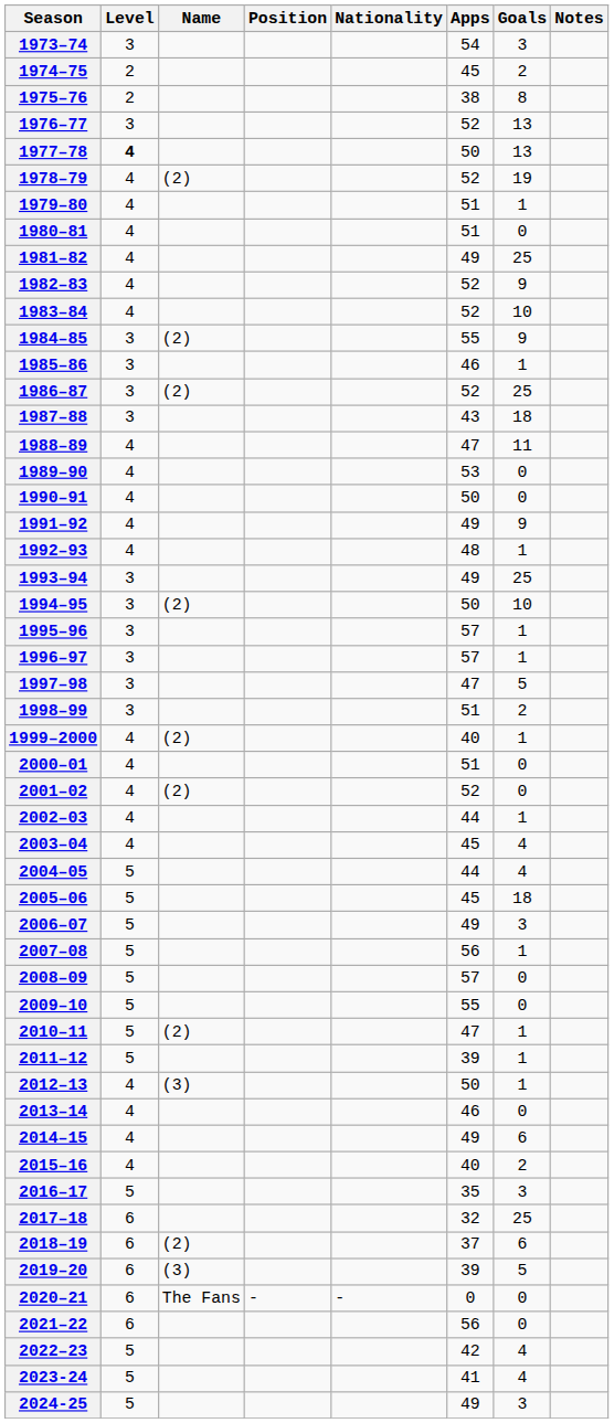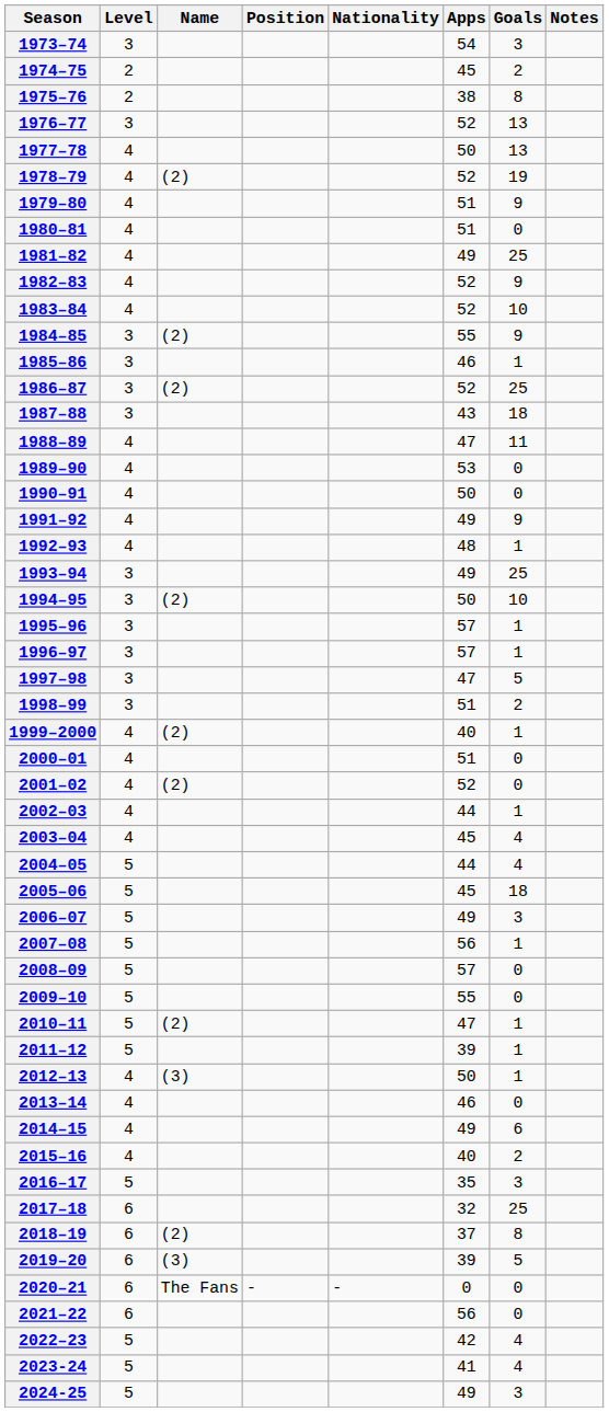 <table class="wikitable sortable plainrowheaders" style=text-align:center>
 <tr>
 <th>Season</th>
 <th>Level</th>
 <th>Name</th>
 <th>Position</th>
 <th>Nationality</th>
 <th>Apps</th>
 <th>Goals</th>
 <th class=unsortable>Notes</th>
 </tr>
 <tr>
 <th scope=row style=text-align:center><a href='#'>1973–74</a></th>
 <td>3</td>
 <td align=left></td>
 <td align=left></td>
 <td align=left></td>
 <td>54</td>
 <td>3</td>
 <td></td>
 </tr>
 <tr>
 <th scope=row style=text-align:center><a href='#'>1974–75</a></th>
 <td>2 </td>
 <td align=left></td>
 <td align=left></td>
 <td align=left></td>
 <td>45</td>
 <td>2</td>
 <td></td>
 </tr>
 <tr>
 <th scope=row style=text-align:center><a href='#'>1975–76</a></th>
 <td>2</td>
 <td align=left></td>
 <td align=left></td>
 <td align=left></td>
 <td>38</td>
 <td>8</td>
 <td></td>
 </tr>
 <tr>
 <th scope=row style=text-align:center><a href='#'>1976–77</a></th>
 <td>3 </td>
 <td align=left></td>
 <td align=left></td>
 <td align=left></td>
 <td>52</td>
 <td>13</td>
 <td></td>
 </tr>
 <tr>
 <th scope=row style=text-align:center><a href='#'>1977–78</a></th>
-<td><strong>4 </strong></td>
+<td>4 </td>
 <td align=left></td>
 <td align=left></td>
 <td align=left></td>
 <td>50</td>
 <td>13</td>
 <td></td>
 </tr>
 <tr>
 <th scope=row style=text-align:center><a href='#'>1978–79</a></th>
 <td>4</td>
 <td align=left> (2)</td>
 <td align=left></td>
 <td align=left></td>
 <td>52</td>
 <td>19</td>
 <td></td>
 </tr>
 <tr>
 <th scope=row style=text-align:center><a href='#'>1979–80</a></th>
 <td>4</td>
 <td align=left></td>
 <td align=left></td>
 <td align=left></td>
 <td>51</td>
-<td>1</td>
+<td>9</td>
 <td></td>
 </tr>
 <tr>
 <th scope=row style=text-align:center><a href='#'>1980–81</a></th>
 <td>4</td>
 <td align=left></td>
 <td align=left></td>
 <td align=left></td>
 <td>51</td>
 <td>0</td>
 <td></td>
 </tr>
 <tr>
 <th scope=row style=text-align:center><a href='#'>1981–82</a></th>
 <td>4</td>
 <td align=left></td>
 <td align=left></td>
 <td align=left></td>
 <td>49</td>
 <td>25</td>
 <td></td>
 </tr>
 <tr>
 <th scope=row style=text-align:center><a href='#'>1982–83</a></th>
 <td>4</td>
 <td align=left></td>
 <td align=left></td>
 <td align=left></td>
 <td>52</td>
 <td>9</td>
 <td></td>
 </tr>
 <tr>
 <th scope=row style=text-align:center><a href='#'>1983–84</a></th>
 <td>4</td>
 <td align=left></td>
 <td align=left></td>
 <td align=left></td>
 <td>52</td>
 <td>10</td>
 <td></td>
 </tr>
 <tr>
 <th scope=row style=text-align:center><a href='#'>1984–85</a></th>
 <td>3 </td>
 <td align=left> (2)</td>
 <td align=left></td>
 <td align=left></td>
 <td>55</td>
 <td>9</td>
 <td></td>
 </tr>
 <tr>
 <th scope=row style=text-align:center><a href='#'>1985–86</a></th>
 <td>3</td>
 <td align=left></td>
 <td align=left></td>
 <td align=left></td>
 <td>46</td>
 <td>1</td>
 <td></td>
 </tr>
 <tr>
 <th scope=row style=text-align:center><a href='#'>1986–87</a></th>
 <td>3</td>
 <td align=left> (2)</td>
 <td align=left></td>
 <td align=left></td>
 <td>52</td>
 <td>25</td>
 <td></td>
 </tr>
 <tr>
 <th scope=row style=text-align:center><a href='#'>1987–88</a></th>
 <td>3</td>
 <td align=left></td>
 <td align=left></td>
 <td align=left></td>
 <td>43</td>
 <td>18</td>
 <td></td>
 </tr>
 <tr>
 <th scope=row style=text-align:center><a href='#'>1988–89</a></th>
 <td>4 </td>
 <td align=left></td>
 <td align=left></td>
 <td align=left></td>
 <td>47</td>
 <td>11</td>
 <td></td>
 </tr>
 <tr>
 <th scope=row style=text-align:center><a href='#'>1989–90</a></th>
 <td>4</td>
 <td align=left></td>
 <td align=left></td>
 <td align=left></td>
 <td>53</td>
 <td>0</td>
 <td></td>
 </tr>
 <tr>
 <th scope=row style=text-align:center><a href='#'>1990–91</a></th>
 <td>4</td>
 <td align=left></td>
 <td align=left></td>
 <td align=left></td>
 <td>50</td>
 <td>0</td>
 <td></td>
 </tr>
 <tr>
 <th scope=row style=text-align:center><a href='#'>1991–92</a></th>
 <td>4</td>
 <td align=left></td>
 <td align=left></td>
 <td align=left></td>
 <td>49</td>
 <td>9</td>
 <td></td>
 </tr>
 <tr>
 <th scope=row style=text-align:center><a href='#'>1992–93</a></th>
 <td>4</td>
 <td align=left></td>
 <td align=left></td>
 <td align=left></td>
 <td>48</td>
 <td>1</td>
 <td></td>
 </tr>
 <tr>
 <th scope=row style=text-align:center><a href='#'>1993–94</a></th>
 <td>3 </td>
 <td align=left></td>
 <td align=left></td>
 <td align=left></td>
 <td>49</td>
 <td>25</td>
 <td></td>
 </tr>
 <tr>
 <th scope=row style=text-align:center><a href='#'>1994–95</a></th>
 <td>3</td>
 <td align=left> (2)</td>
 <td align=left></td>
 <td align=left></td>
 <td>50</td>
 <td>10</td>
 <td></td>
 </tr>
 <tr>
 <th scope=row style=text-align:center><a href='#'>1995–96</a></th>
 <td>3</td>
 <td align=left></td>
 <td align=left></td>
 <td align=left></td>
 <td>57</td>
 <td>1</td>
 <td></td>
 </tr>
 <tr>
 <th scope=row style=text-align:center><a href='#'>1996–97</a></th>
 <td>3</td>
 <td align=left></td>
 <td align=left></td>
 <td align=left></td>
 <td>57</td>
 <td>1</td>
 <td></td>
 </tr>
 <tr>
 <th scope=row style=text-align:center><a href='#'>1997–98</a></th>
 <td>3</td>
 <td align=left></td>
 <td align=left></td>
 <td align=left></td>
 <td>47</td>
 <td>5</td>
 <td></td>
 </tr>
 <tr>
 <th scope=row style=text-align:center><a href='#'>1998–99</a></th>
 <td>3</td>
 <td align=left></td>
 <td align=left></td>
 <td align=left></td>
 <td>51</td>
 <td>2</td>
 <td></td>
 </tr>
 <tr>
 <th scope=row style=text-align:center><a href='#'>1999–2000</a></th>
 <td>4 </td>
 <td align=left> (2)</td>
 <td align=left></td>
 <td align=left></td>
 <td>40</td>
 <td>1</td>
 <td></td>
 </tr>
 <tr>
 <th scope=row style=text-align:center><a href='#'>2000–01</a></th>
 <td>4</td>
 <td align=left></td>
 <td align=left></td>
 <td align=left></td>
 <td>51</td>
 <td>0</td>
 <td></td>
 </tr>
 <tr>
 <th scope=row style=text-align:center><a href='#'>2001–02</a></th>
 <td>4</td>
 <td align=left> (2)</td>
 <td align=left></td>
 <td align=left></td>
 <td>52</td>
 <td>0</td>
 <td></td>
 </tr>
 <tr>
 <th scope=row style=text-align:center><a href='#'>2002–03</a></th>
 <td>4</td>
 <td align=left></td>
 <td align=left></td>
 <td align=left></td>
 <td>44</td>
 <td>1</td>
 <td></td>
 </tr>
 <tr>
 <th scope=row style=text-align:center><a href='#'>2003–04</a></th>
 <td>4</td>
 <td align=left></td>
 <td align=left></td>
 <td align=left></td>
 <td>45</td>
 <td>4</td>
 <td></td>
 </tr>
 <tr>
 <th scope=row style=text-align:center><a href='#'>2004–05</a></th>
 <td>5 </td>
 <td align=left></td>
 <td align=left></td>
 <td align=left></td>
 <td>44</td>
 <td>4</td>
 <td></td>
 </tr>
 <tr>
 <th scope=row style=text-align:center><a href='#'>2005–06</a></th>
 <td>5</td>
 <td align=left></td>
 <td align=left></td>
 <td align=left></td>
 <td>45</td>
 <td>18</td>
 <td></td>
 </tr>
 <tr>
 <th scope=row style=text-align:center><a href='#'>2006–07</a></th>
 <td>5</td>
 <td align=left></td>
 <td align=left></td>
 <td align=left></td>
 <td>49</td>
 <td>3</td>
 <td></td>
 </tr>
 <tr>
 <th scope=row style=text-align:center><a href='#'>2007–08</a></th>
 <td>5</td>
 <td align=left></td>
 <td align=left></td>
 <td align=left></td>
 <td>56</td>
 <td>1</td>
 <td></td>
 </tr>
 <tr>
 <th scope=row style=text-align:center><a href='#'>2008–09</a></th>
 <td>5</td>
 <td align=left></td>
 <td align=left></td>
 <td align=left></td>
 <td>57</td>
 <td>0</td>
 <td></td>
 </tr>
 <tr>
 <th scope=row style=text-align:center><a href='#'>2009–10</a></th>
 <td>5</td>
 <td align=left></td>
 <td align=left></td>
 <td align=left></td>
 <td>55</td>
 <td>0</td>
 <td></td>
 </tr>
 <tr>
 <th scope=row style=text-align:center><a href='#'>2010–11</a></th>
 <td>5</td>
 <td align=left> (2)</td>
 <td align=left></td>
 <td align=left></td>
 <td>47</td>
 <td>1</td>
 <td></td>
 </tr>
 <tr>
 <th scope=row style=text-align:center><a href='#'>2011–12</a></th>
 <td>5</td>
 <td align=left></td>
 <td align=left></td>
 <td align=left></td>
 <td>39</td>
 <td>1</td>
 <td></td>
 </tr>
 <tr>
 <th scope=row style=text-align:center><a href='#'>2012–13</a></th>
 <td>4 </td>
 <td align=left> (3)</td>
 <td align=left></td>
 <td align=left></td>
 <td>50</td>
 <td>1</td>
 <td></td>
 </tr>
 <tr>
 <th scope=row style=text-align:center><a href='#'>2013–14</a></th>
 <td>4</td>
 <td align=left></td>
 <td align=left></td>
 <td align=left></td>
 <td>46</td>
 <td>0</td>
 <td></td>
 </tr>
 <tr>
 <th scope=row style=text-align:center><a href='#'>2014–15</a></th>
 <td>4</td>
 <td align=left></td>
 <td align=left></td>
 <td align=left></td>
 <td>49</td>
 <td>6</td>
 <td></td>
 </tr>
 <tr>
 <th scope=row style=text-align:center><a href='#'>2015–16</a></th>
 <td>4</td>
 <td align=left></td>
 <td align=left></td>
 <td align=left></td>
 <td>40</td>
 <td>2</td>
 <td></td>
 </tr>
 <tr>
 <th scope=row style=text-align:center><a href='#'>2016–17</a></th>
 <td>5 </td>
 <td align=left></td>
 <td align=left></td>
 <td align=left></td>
 <td>35</td>
 <td>3</td>
 <td></td>
 </tr>
 <tr>
 <th scope=row style=text-align:center><a href='#'>2017–18</a></th>
 <td>6 </td>
 <td align=left></td>
 <td align=left></td>
 <td align=left></td>
 <td>32</td>
 <td>25</td>
 <td></td>
 </tr>
 <tr>
 <th scope=row style=text-align:center><a href='#'>2018–19</a></th>
 <td>6</td>
 <td align=left> (2)</td>
 <td align=left></td>
 <td align=left></td>
 <td>37</td>
-<td>6</td>
+<td>8</td>
 <td></td>
 </tr>
 <tr>
 <th scope=row style=text-align:center><a href='#'>2019–20</a></th>
 <td>6</td>
 <td align=left> (3)</td>
 <td align=left></td>
 <td align=left></td>
 <td>39</td>
 <td>5</td>
 <td></td>
 </tr>
 <tr>
 <th scope=row style=text-align:center><a href='#'>2020–21</a></th>
 <td>6</td>
 <td align=left>The Fans</td>
 <td align=left>-</td>
 <td align=left>-</td>
 <td>0</td>
 <td>0</td>
 <td></td>
 </tr>
 <tr>
 <th scope=row style=text-align:center><a href='#'>2021–22</a></th>
 <td>6</td>
 <td align=left></td>
 <td align=left></td>
 <td align=left></td>
 <td>56</td>
 <td>0</td>
 <td></td>
 </tr>
 <tr>
 <th scope=row style=text-align:center><a href='#'>2022–23</a></th>
 <td>5 </td>
 <td align=left> </td>
 <td align=left></td>
 <td align=left></td>
 <td>42</td>
 <td>4</td>
 <td></td>
 </tr>
 <tr>
 <th scope=row style=text-align:center><a href='#'>2023-24</a></th>
 <td>5</td>
 <td align=left> </td>
 <td align=left></td>
 <td align=left></td>
 <td>41</td>
 <td>4</td>
 <td></td>
 </tr>
 <tr>
 <th scope=row style=text-align:center><a href='#'>2024-25</a></th>
 <td>5</td>
 <td align=left> </td>
 <td align=left></td>
 <td align=left></td>
 <td>49</td>
 <td>3</td>
 <td></td>
 </tr>
 </table>
